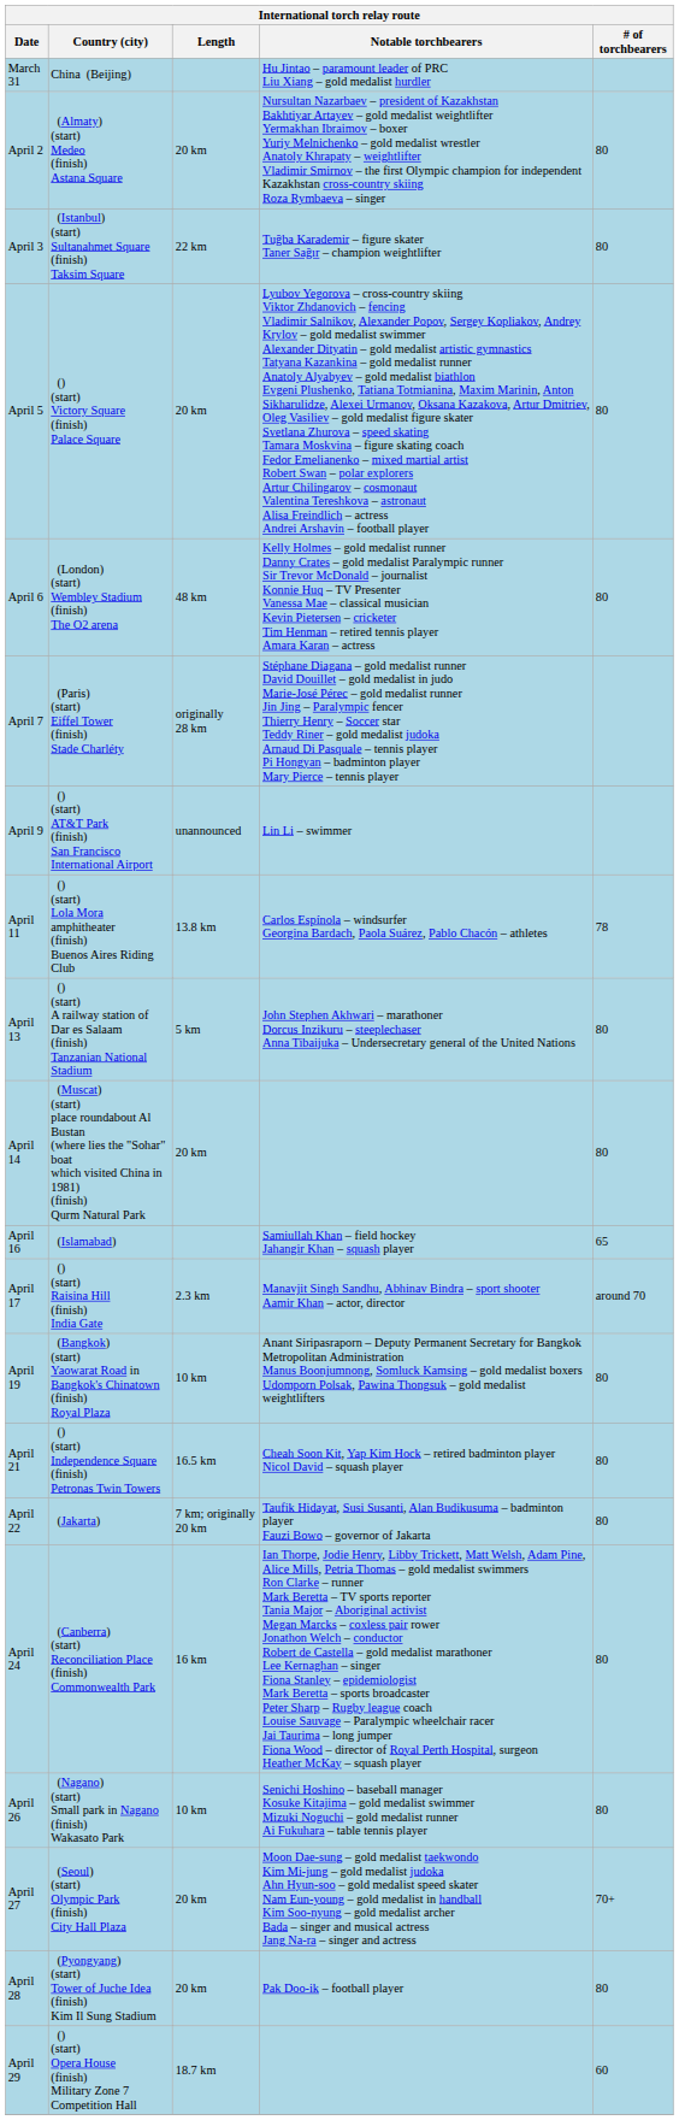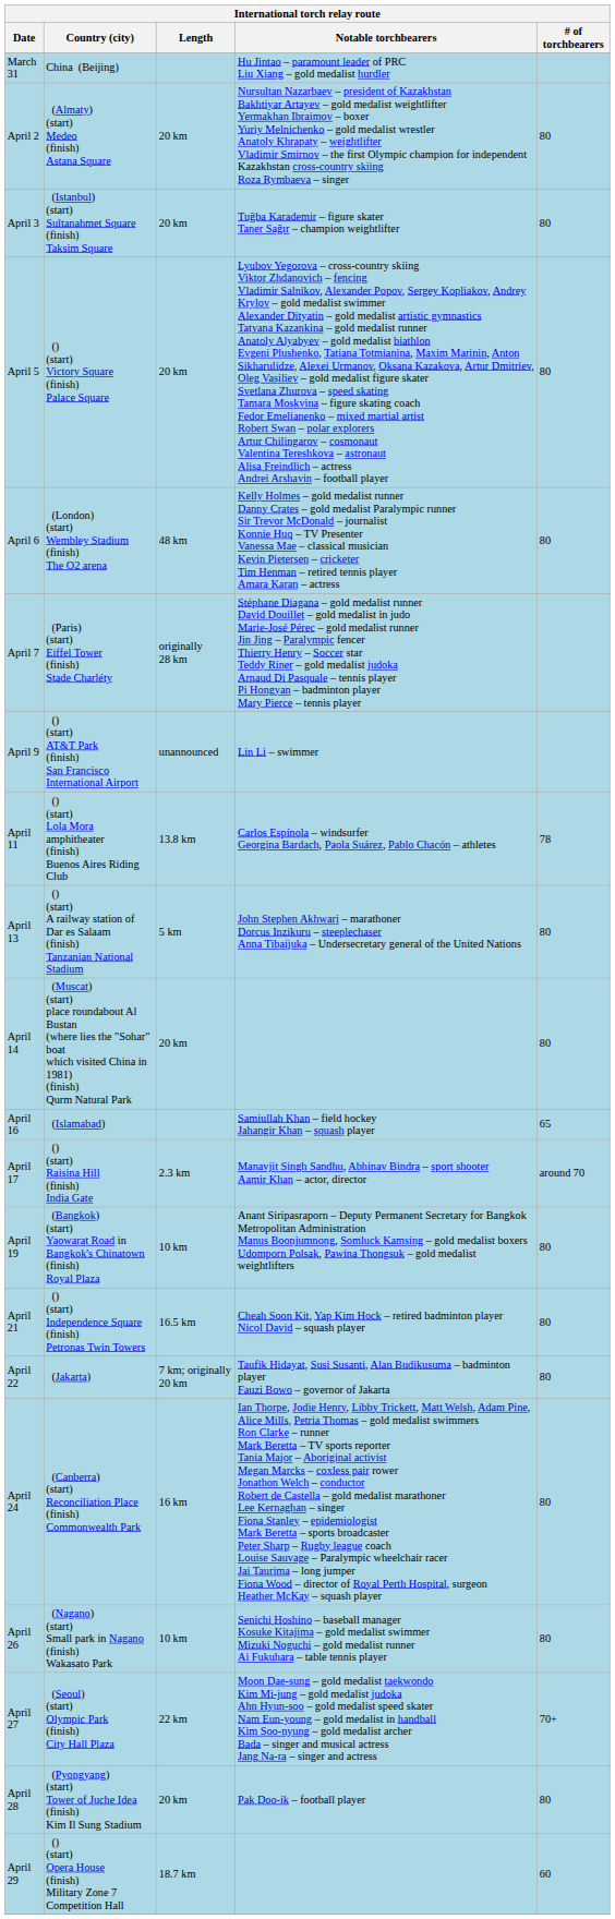 <table class="collapsible wikitable" style="clear:both;">
 <tr>
 <th colspan=8>International torch relay route<br></th>
 </tr>
 <tr>
 <th>Date</th>
 <th colspan=2>Country (city)</th>
 <th>Length</th>
 <th>Notable torchbearers</th>
 <th># of torchbearers</th>
 </tr>
 <tr bgcolor="lightblue">
 <td>March 31</td>
 <td colspan=2> China  (Beijing)</td>
 <td></td>
 <td><a href='#'>Hu Jintao</a> – <a href='#'>paramount leader</a> of PRC<br><a href='#'>Liu Xiang</a> – gold medalist <a href='#'>hurdler</a></td>
 <td></td>
 </tr>
 <tr bgcolor="lightblue">
 <td>April 2</td>
 <td colspan=2>  (<a href='#'>Almaty</a>)<br>(start)<br><a href='#'>Medeo</a> <br>(finish)<br><a href='#'>Astana Square</a></td>
 <td>20 km</td>
 <td><a href='#'>Nursultan Nazarbaev</a> – <a href='#'>president of Kazakhstan</a><br><a href='#'>Bakhtiyar Artayev</a> – gold medalist weightlifter<br><a href='#'>Yermakhan Ibraimov</a> – boxer<br><a href='#'>Yuriy Melnichenko</a> – gold medalist wrestler<br><a href='#'>Anatoly Khrapaty</a> – <a href='#'>weightlifter</a><br><a href='#'>Vladimir Smirnov</a> – the first Olympic champion for independent Kazakhstan <a href='#'>cross-country skiing</a><br><a href='#'>Roza Rymbaeva</a> – singer</td>
 <td>80</td>
 </tr>
 <tr bgcolor="lightblue">
 <td>April 3</td>
 <td colspan=2>  (<a href='#'>Istanbul</a>)<br>(start)<br><a href='#'>Sultanahmet Square</a><br>(finish)<br><a href='#'>Taksim Square</a></td>
-<td>22 km</td>
+<td>20 km</td>
 <td><a href='#'>Tuğba Karademir</a> – figure skater<br><a href='#'>Taner Sağır</a> – champion weightlifter</td>
 <td>80</td>
 </tr>
 <tr bgcolor="lightblue">
 <td>April 5</td>
 <td colspan=2>  ()<br>(start)<br><a href='#'>Victory Square</a><br>(finish)<br><a href='#'>Palace Square</a></td>
 <td>20 km</td>
 <td><a href='#'>Lyubov Yegorova</a> – cross-country skiing<br><a href='#'>Viktor Zhdanovich</a> – <a href='#'>fencing</a><br><a href='#'>Vladimir Salnikov</a>, <a href='#'>Alexander Popov</a>, <a href='#'>Sergey Kopliakov</a>, <a href='#'>Andrey Krylov</a> – gold medalist swimmer<br><a href='#'>Alexander Dityatin</a> – gold medalist <a href='#'>artistic gymnastics</a><br><a href='#'>Tatyana Kazankina</a> – gold medalist runner<br><a href='#'>Anatoly Alyabyev</a> – gold medalist <a href='#'>biathlon</a><br><a href='#'>Evgeni Plushenko</a>, <a href='#'>Tatiana Totmianina</a>, <a href='#'>Maxim Marinin</a>, <a href='#'>Anton Sikharulidze</a>, <a href='#'>Alexei Urmanov</a>, <a href='#'>Oksana Kazakova</a>, <a href='#'>Artur Dmitriev</a>, <a href='#'>Oleg Vasiliev</a> – gold medalist figure skater<br><a href='#'>Svetlana Zhurova</a> – <a href='#'>speed skating</a><br><a href='#'>Tamara Moskvina</a> – figure skating coach<br><a href='#'>Fedor Emelianenko</a> – <a href='#'>mixed martial artist</a><br><a href='#'>Robert Swan</a> – <a href='#'>polar explorers</a><br><a href='#'>Artur Chilingarov</a> – <a href='#'>cosmonaut</a><br><a href='#'>Valentina Tereshkova</a> – <a href='#'>astronaut</a><br><a href='#'>Alisa Freindlich</a> – actress<br><a href='#'>Andrei Arshavin</a> – football player</td>
 <td>80</td>
 </tr>
 <tr bgcolor="lightblue">
 <td>April 6</td>
 <td colspan=2>  (London)<br>(start)<br><a href='#'>Wembley Stadium</a><br>(finish)<br><a href='#'>The O2 arena</a></td>
 <td>48 km</td>
 <td><a href='#'>Kelly Holmes</a> – gold medalist runner<br><a href='#'>Danny Crates</a> – gold medalist Paralympic runner<br><a href='#'>Sir Trevor McDonald</a> – journalist<br><a href='#'>Konnie Huq</a> – TV Presenter<br><a href='#'>Vanessa Mae</a> – classical musician<br><a href='#'>Kevin Pietersen</a> – <a href='#'>cricketer</a><br><a href='#'>Tim Henman</a> – retired tennis player<br><a href='#'>Amara Karan</a> – actress</td>
 <td>80</td>
 </tr>
 <tr bgcolor="lightblue">
 <td>April 7</td>
 <td colspan=2>  (Paris)<br>(start)<br><a href='#'>Eiffel Tower</a><br>(finish)<br><a href='#'>Stade Charléty</a></td>
 <td>originally 28 km</td>
 <td><a href='#'>Stéphane Diagana</a> – gold medalist runner<br><a href='#'>David Douillet</a> – gold medalist in judo<br><a href='#'>Marie-José Pérec</a> – gold medalist runner<br><a href='#'>Jin Jing</a> – <a href='#'>Paralympic</a> fencer<br><a href='#'>Thierry Henry</a> – <a href='#'>Soccer</a> star<br><a href='#'>Teddy Riner</a> – gold medalist <a href='#'>judoka</a><br><a href='#'>Arnaud Di Pasquale</a> – tennis player<br><a href='#'>Pi Hongyan</a> – badminton player<br><a href='#'>Mary Pierce</a> – tennis player</td>
 <td></td>
 </tr>
 <tr bgcolor="lightblue">
 <td>April 9</td>
 <td colspan=2>  ()<br>(start)<br><a href='#'>AT&T Park</a><br>(finish)<br><a href='#'>San Francisco International Airport</a></td>
 <td>unannounced</td>
 <td><a href='#'>Lin Li</a> – swimmer<br></td>
 <td></td>
 </tr>
 <tr bgcolor="lightblue">
 <td>April 11</td>
 <td colspan=2>  ()<br>(start)<br><a href='#'>Lola Mora</a> amphitheater<br>(finish)<br>Buenos Aires Riding Club</td>
 <td>13.8 km</td>
 <td><a href='#'>Carlos Espínola</a> – windsurfer<br><a href='#'>Georgina Bardach</a>, <a href='#'>Paola Suárez</a>, <a href='#'>Pablo Chacón</a> – athletes</td>
 <td>78</td>
 </tr>
 <tr bgcolor="lightblue">
 <td>April 13</td>
 <td colspan=2>  ()<br>(start)<br>A railway station of Dar es Salaam<br>(finish)<br><a href='#'>Tanzanian National Stadium</a></td>
 <td>5 km</td>
 <td><a href='#'>John Stephen Akhwari</a> – marathoner<br><a href='#'>Dorcus Inzikuru</a> – <a href='#'>steeplechaser</a><br><a href='#'>Anna Tibaijuka</a> – Undersecretary general of the United Nations</td>
 <td>80</td>
 </tr>
 <tr bgcolor="lightblue">
 <td>April 14</td>
 <td colspan=2>  (<a href='#'>Muscat</a>)<br>(start)<br>place roundabout Al Bustan<br>(where lies the "Sohar" boat<br> which visited China in 1981)<br>(finish)<br>Qurm Natural Park</td>
 <td>20 km</td>
 <td></td>
 <td>80</td>
 </tr>
 <tr bgcolor="lightblue">
 <td>April 16</td>
 <td colspan=2>  (<a href='#'>Islamabad</a>)</td>
 <td></td>
 <td><a href='#'>Samiullah Khan</a> – field hockey<br><a href='#'>Jahangir Khan</a> – <a href='#'>squash</a> player</td>
 <td>65</td>
 </tr>
 <tr bgcolor="lightblue">
 <td>April 17</td>
 <td colspan=2>  ()<br>(start)<br><a href='#'>Raisina Hill</a><br>(finish)<br><a href='#'>India Gate</a></td>
 <td>2.3 km</td>
 <td><a href='#'>Manavjit Singh Sandhu</a>, <a href='#'>Abhinav Bindra</a> – <a href='#'>sport shooter</a><br><a href='#'>Aamir Khan</a> – actor, director</td>
 <td>around 70</td>
 </tr>
 <tr bgcolor="lightblue">
 <td>April 19</td>
 <td colspan=2>  (<a href='#'>Bangkok</a>)<br>(start)<br><a href='#'>Yaowarat Road</a> in <a href='#'>Bangkok's Chinatown</a><br>(finish)<br><a href='#'>Royal Plaza</a></td>
 <td>10 km</td>
 <td>Anant Siripasraporn – Deputy Permanent Secretary for Bangkok Metropolitan Administration<br><a href='#'>Manus Boonjumnong</a>, <a href='#'>Somluck Kamsing</a> – gold medalist boxers<br><a href='#'>Udomporn Polsak</a>, <a href='#'>Pawina Thongsuk</a> – gold medalist weightlifters<br><br></td>
 <td>80</td>
 </tr>
 <tr bgcolor="lightblue">
 <td>April 21</td>
 <td colspan=2>  ()<br>(start)<br><a href='#'>Independence Square</a><br>(finish)<br><a href='#'>Petronas Twin Towers</a></td>
 <td>16.5 km</td>
 <td><a href='#'>Cheah Soon Kit</a>, <a href='#'>Yap Kim Hock</a> – retired badminton player<br><a href='#'>Nicol David</a> – squash player</td>
 <td>80</td>
 </tr>
 <tr bgcolor="lightblue">
 <td>April 22</td>
 <td colspan=2>  (<a href='#'>Jakarta</a>)</td>
 <td>7 km; originally 20 km</td>
 <td><a href='#'>Taufik Hidayat</a>, <a href='#'>Susi Susanti</a>, <a href='#'>Alan Budikusuma</a> – badminton player<br><a href='#'>Fauzi Bowo</a> – governor of Jakarta</td>
 <td>80</td>
 </tr>
 <tr bgcolor="lightblue">
 <td>April 24</td>
 <td colspan=2>  (<a href='#'>Canberra</a>)<br>(start)<br><a href='#'>Reconciliation Place</a><br>(finish)<br><a href='#'>Commonwealth Park</a></td>
 <td>16 km</td>
 <td><a href='#'>Ian Thorpe</a>, <a href='#'>Jodie Henry</a>, <a href='#'>Libby Trickett</a>, <a href='#'>Matt Welsh</a>, <a href='#'>Adam Pine</a>, <a href='#'>Alice Mills</a>, <a href='#'>Petria Thomas</a> – gold medalist swimmers<br><a href='#'>Ron Clarke</a> – runner<br><a href='#'>Mark Beretta</a> – TV sports reporter<br><a href='#'>Tania Major</a> – <a href='#'>Aboriginal activist</a><br><a href='#'>Megan Marcks</a> – <a href='#'>coxless pair</a> rower<br><a href='#'>Jonathon Welch</a> – <a href='#'>conductor</a><br><a href='#'>Robert de Castella</a> – gold medalist marathoner<br><a href='#'>Lee Kernaghan</a> – singer<br><a href='#'>Fiona Stanley</a> – <a href='#'>epidemiologist</a><br><a href='#'>Mark Beretta</a> – sports broadcaster<br><a href='#'>Peter Sharp</a> – <a href='#'>Rugby league</a> coach<br><a href='#'>Louise Sauvage</a> – Paralympic wheelchair racer<br><a href='#'>Jai Taurima</a> – long jumper<br><a href='#'>Fiona Wood</a> – director of <a href='#'>Royal Perth Hospital</a>, surgeon<br><a href='#'>Heather McKay</a> – squash player</td>
 <td>80</td>
 </tr>
 <tr bgcolor="lightblue">
 <td>April 26</td>
 <td colspan=2>  (<a href='#'>Nagano</a>)<br>(start)<br>Small park in <a href='#'>Nagano</a><br>(finish)<br>Wakasato Park</td>
 <td>10 km</td>
 <td><a href='#'>Senichi Hoshino</a> – baseball manager<br><a href='#'>Kosuke Kitajima</a> – gold medalist swimmer<br><a href='#'>Mizuki Noguchi</a> – gold medalist runner<br><a href='#'>Ai Fukuhara</a> – table tennis player</td>
 <td>80</td>
 </tr>
 <tr bgcolor="lightblue">
 <td>April 27</td>
 <td colspan=2>  (<a href='#'>Seoul</a>)<br>(start)<br><a href='#'>Olympic Park</a><br>(finish)<br><a href='#'>City Hall Plaza</a></td>
-<td>20 km</td>
+<td>22 km</td>
 <td><a href='#'>Moon Dae-sung</a> – gold medalist <a href='#'>taekwondo</a><br><a href='#'>Kim Mi-jung</a> – gold medalist <a href='#'>judoka</a><br><a href='#'>Ahn Hyun-soo</a> – gold medalist speed skater<br><a href='#'>Nam Eun-young</a> – gold medalist in <a href='#'>handball</a><br><a href='#'>Kim Soo-nyung</a> – gold medalist archer<br><a href='#'>Bada</a> – singer and musical actress<br><a href='#'>Jang Na-ra</a> – singer and actress</td>
 <td>70+</td>
 </tr>
 <tr bgcolor="lightblue">
 <td>April 28</td>
 <td colspan=2>  (<a href='#'>Pyongyang</a>)<br>(start)<br><a href='#'>Tower of Juche Idea</a><br>(finish)<br>Kim Il Sung Stadium</td>
 <td>20 km</td>
 <td><a href='#'>Pak Doo-ik</a> – football player</td>
 <td>80</td>
 </tr>
 <tr bgcolor="lightblue">
 <td>April 29</td>
 <td colspan=2>  ()<br>(start)<br><a href='#'>Opera House</a><br>(finish)<br>Military Zone 7 Competition Hall</td>
 <td>18.7 km</td>
 <td></td>
 <td>60</td>
 </tr>
 <tr bgcolor="lightblue">
 </tr>
 </table>
